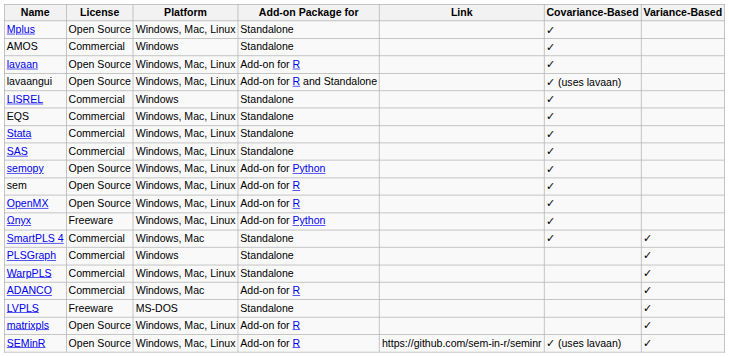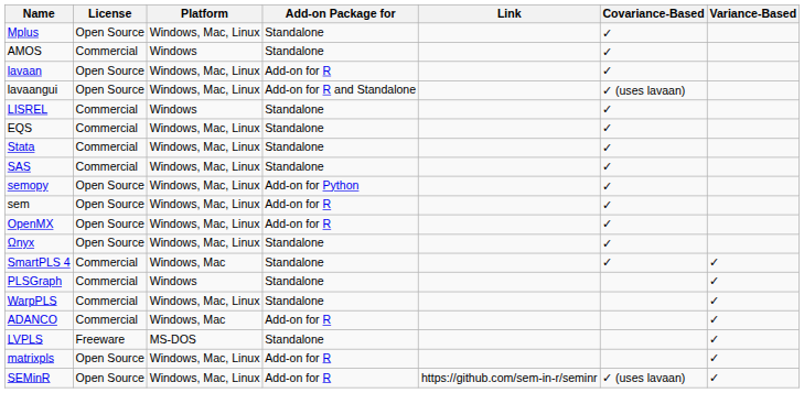 <table class="wikitable sortable">
 <tr>
 <th>Name</th>
 <th>License</th>
 <th>Platform</th>
 <th>Add-on Package for</th>
 <th>Link</th>
 <th>Covariance-Based</th>
 <th>Variance-Based</th>
 </tr>
 <tr>
 <td><a href='#'>Mplus</a></td>
 <td>Open Source</td>
 <td>Windows, Mac, Linux</td>
 <td>Standalone</td>
 <td></td>
 <td>✓</td>
 <td></td>
 </tr>
 <tr>
 <td>AMOS</td>
 <td>Commercial</td>
 <td>Windows</td>
 <td>Standalone</td>
 <td></td>
 <td>✓</td>
 <td></td>
 </tr>
 <tr>
 <td><a href='#'>lavaan</a></td>
 <td>Open Source</td>
 <td>Windows, Mac, Linux</td>
 <td>Add-on for <a href='#'>R</a></td>
 <td></td>
 <td>✓</td>
 <td></td>
 </tr>
 <tr>
 <td>lavaangui</td>
 <td>Open Source</td>
 <td>Windows, Mac, Linux</td>
 <td>Add-on for <a href='#'>R</a> and Standalone</td>
 <td></td>
 <td>✓ (uses lavaan)</td>
 <td></td>
 </tr>
 <tr>
 <td><a href='#'>LISREL</a></td>
 <td>Commercial</td>
 <td>Windows</td>
 <td>Standalone</td>
 <td></td>
 <td>✓</td>
 <td></td>
 </tr>
 <tr>
 <td>EQS</td>
 <td>Commercial</td>
 <td>Windows, Mac, Linux</td>
 <td>Standalone</td>
 <td></td>
 <td>✓</td>
 <td></td>
 </tr>
 <tr>
 <td><a href='#'>Stata</a></td>
 <td>Commercial</td>
 <td>Windows, Mac, Linux</td>
 <td>Standalone</td>
 <td></td>
 <td>✓</td>
 <td></td>
 </tr>
 <tr>
 <td><a href='#'>SAS</a></td>
 <td>Commercial</td>
 <td>Windows, Mac, Linux</td>
 <td>Standalone</td>
 <td></td>
 <td>✓</td>
 <td></td>
 </tr>
 <tr>
 <td><a href='#'>semopy</a></td>
 <td>Open Source</td>
 <td>Windows, Mac, Linux</td>
 <td>Add-on for <a href='#'>Python</a></td>
 <td></td>
 <td>✓</td>
 <td></td>
 </tr>
 <tr>
 <td>sem</td>
 <td>Open Source</td>
 <td>Windows, Mac, Linux</td>
 <td>Add-on for <a href='#'>R</a></td>
 <td></td>
 <td>✓</td>
 <td></td>
 </tr>
 <tr>
 <td><a href='#'>OpenMX</a></td>
 <td>Open Source</td>
 <td>Windows, Mac, Linux</td>
 <td>Add-on for <a href='#'>R</a></td>
 <td></td>
 <td>✓</td>
 <td></td>
 </tr>
 <tr>
 <td><a href='#'>Ωnyx</a></td>
-<td>Freeware</td>
+<td>Open Source</td>
 <td>Windows, Mac, Linux</td>
-<td>Add-on for <a href='#'>Python</a></td>
+<td>Standalone</td>
 <td></td>
 <td>✓</td>
 <td></td>
 </tr>
 <tr>
 <td><a href='#'>SmartPLS 4</a></td>
 <td>Commercial</td>
 <td>Windows, Mac</td>
 <td>Standalone</td>
 <td></td>
 <td>✓</td>
 <td>✓</td>
 </tr>
 <tr>
 <td><a href='#'>PLSGraph</a></td>
 <td>Commercial</td>
 <td>Windows</td>
 <td>Standalone</td>
 <td></td>
 <td></td>
 <td>✓</td>
 </tr>
 <tr>
 <td><a href='#'>WarpPLS</a></td>
 <td>Commercial</td>
 <td>Windows, Mac, Linux</td>
 <td>Standalone</td>
 <td></td>
 <td></td>
 <td>✓</td>
 </tr>
 <tr>
 <td><a href='#'>ADANCO</a></td>
 <td>Commercial</td>
 <td>Windows, Mac</td>
 <td>Add-on for <a href='#'>R</a></td>
 <td></td>
 <td></td>
 <td>✓</td>
 </tr>
 <tr>
 <td><a href='#'>LVPLS</a></td>
 <td>Freeware</td>
 <td>MS-DOS</td>
 <td>Standalone</td>
 <td></td>
 <td></td>
 <td>✓</td>
 </tr>
 <tr>
 <td><a href='#'>matrixpls</a></td>
 <td>Open Source</td>
 <td>Windows, Mac, Linux</td>
 <td>Add-on for <a href='#'>R</a></td>
 <td></td>
 <td></td>
 <td>✓</td>
 </tr>
 <tr>
 <td><a href='#'>SEMinR</a></td>
 <td>Open Source</td>
 <td>Windows, Mac, Linux</td>
 <td>Add-on for <a href='#'>R</a></td>
 <td>https://github.com/sem-in-r/seminr</td>
 <td>✓ (uses lavaan)</td>
 <td>✓</td>
 </tr>
 </table>
